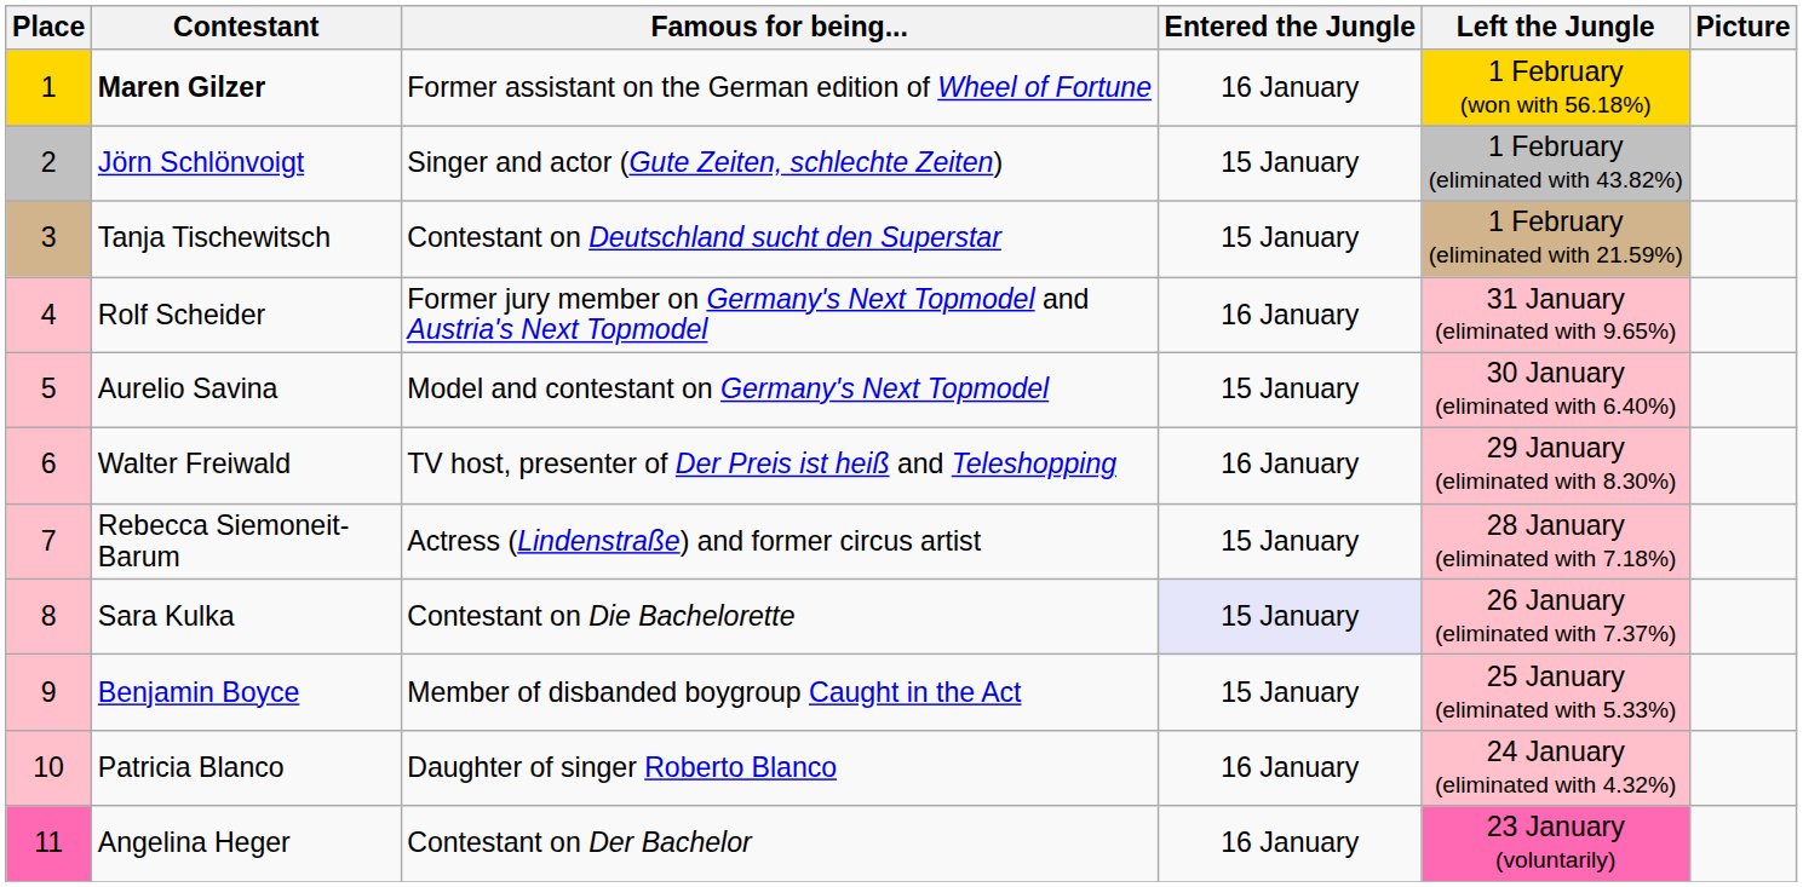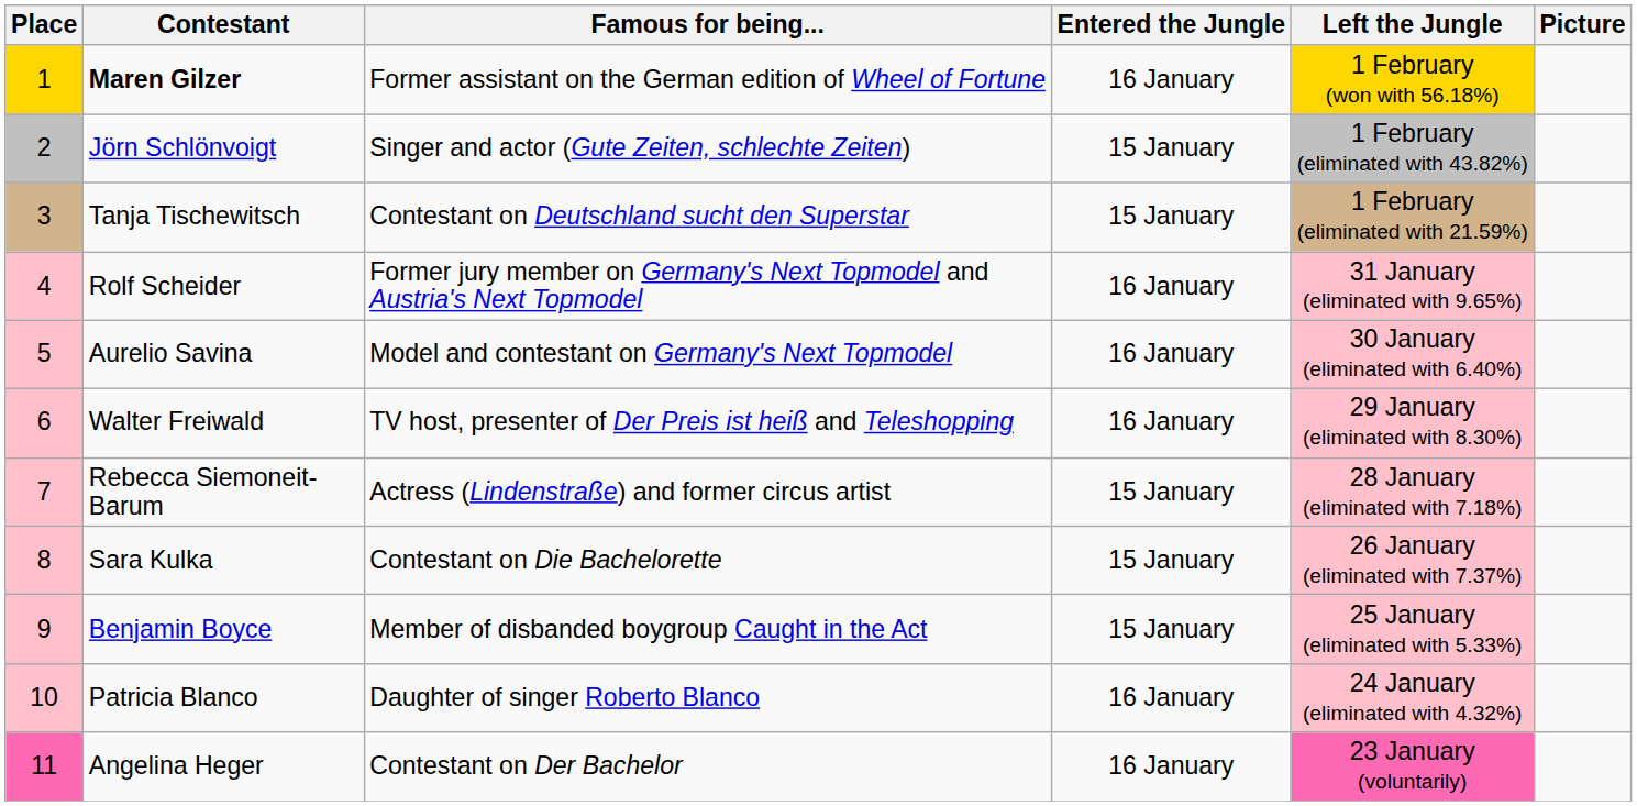 <table class="wikitable zebra" center" style="text-align:center">
 <tr>
 <th>Place</th>
 <th width="170">Contestant</th>
 <th>Famous for being...</th>
 <th>Entered the Jungle</th>
 <th>Left the Jungle</th>
 <th>Picture</th>
 </tr>
 <tr>
 <td bgcolor=gold>1</td>
 <td align="left"><strong>Maren Gilzer</strong></td>
 <td align="left">Former assistant on the German edition of <em><a href='#'>Wheel of Fortune</a></em></td>
 <td>16 January</td>
 <td bgcolor=gold>1 February <br> <small>(won with 56.18%)</small></td>
 <td></td>
 </tr>
 <tr>
 <td bgcolor=silver>2</td>
 <td align="left"><a href='#'>Jörn Schlönvoigt</a></td>
 <td align="left">Singer and actor (<em><a href='#'>Gute Zeiten, schlechte Zeiten</a></em>)</td>
 <td>15 January</td>
 <td bgcolor=silver>1 February <br> <small>(eliminated with 43.82%)</small></td>
 <td></td>
 </tr>
 <tr>
 <td bgcolor=tan>3</td>
 <td align="left">Tanja Tischewitsch</td>
 <td align="left">Contestant on <em><a href='#'>Deutschland sucht den Superstar</a></em></td>
 <td>15 January</td>
 <td bgcolor=tan>1 February <br> <small>(eliminated with 21.59%)</small></td>
 <td></td>
 </tr>
 <tr>
 <td bgcolor=pink>4</td>
 <td align="left">Rolf Scheider</td>
 <td align="left">Former jury member on <em><a href='#'>Germany's Next Topmodel</a></em> and <br><em><a href='#'>Austria's Next Topmodel</a></em></td>
 <td>16 January</td>
 <td bgcolor=pink>31 January <br> <small>(eliminated with 9.65%)</small></td>
 <td></td>
 </tr>
 <tr>
 <td bgcolor=pink>5</td>
 <td align="left">Aurelio Savina</td>
 <td align="left">Model and contestant on <em><a href='#'>Germany's Next Topmodel</a></em></td>
-<td>15 January</td>
+<td>16 January</td>
 <td bgcolor=pink>30 January <br> <small>(eliminated with 6.40%)</small></td>
 <td></td>
 </tr>
 <tr>
 <td bgcolor=pink>6</td>
 <td align="left">Walter Freiwald</td>
 <td align="left">TV host, presenter of <em><a href='#'>Der Preis ist heiß</a></em> and <em><a href='#'>Teleshopping</a></em></td>
 <td>16 January</td>
 <td bgcolor=pink>29 January<br> <small>(eliminated with 8.30%)</small></td>
 <td></td>
 </tr>
 <tr>
 <td bgcolor=pink>7</td>
 <td align="left">Rebecca Siemoneit-Barum</td>
 <td align="left">Actress (<em><a href='#'>Lindenstraße</a></em>) and former circus artist</td>
 <td>15 January</td>
 <td bgcolor=pink>28 January<br> <small>(eliminated with 7.18%)</small></td>
 <td></td>
 </tr>
 <tr>
 <td bgcolor=pink>8</td>
 <td align="left">Sara Kulka</td>
 <td align="left">Contestant on <em>Die Bachelorette</em></td>
-<td style="background: lavender;">15 January</td>
+<td>15 January</td>
 <td bgcolor=pink>26 January <br><small>(eliminated with 7.37%)</small></td>
 <td></td>
 </tr>
 <tr>
 <td bgcolor=pink>9</td>
 <td align="left"><a href='#'>Benjamin Boyce</a></td>
 <td align="left">Member of disbanded boygroup <a href='#'>Caught in the Act</a></td>
 <td>15 January</td>
 <td bgcolor=pink>25 January<br> <small>(eliminated with 5.33%)</small></td>
 <td></td>
 </tr>
 <tr>
 <td bgcolor=pink>10</td>
 <td align="left">Patricia Blanco</td>
 <td align="left">Daughter of singer <a href='#'>Roberto Blanco</a></td>
 <td>16 January</td>
 <td bgcolor=pink>24 January <br><small>(eliminated with 4.32%)</small></td>
 <td></td>
 </tr>
 <tr>
 <td bgcolor=hotpink>11</td>
 <td align="left">Angelina Heger</td>
 <td align="left">Contestant on <em>Der Bachelor</em></td>
 <td>16 January</td>
 <td bgcolor=hotpink>23 January <br><small>(voluntarily)</small></td>
 <td></td>
 </tr>
 </table>
